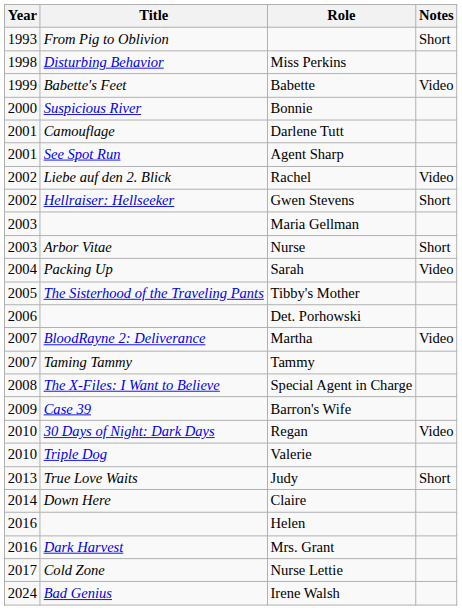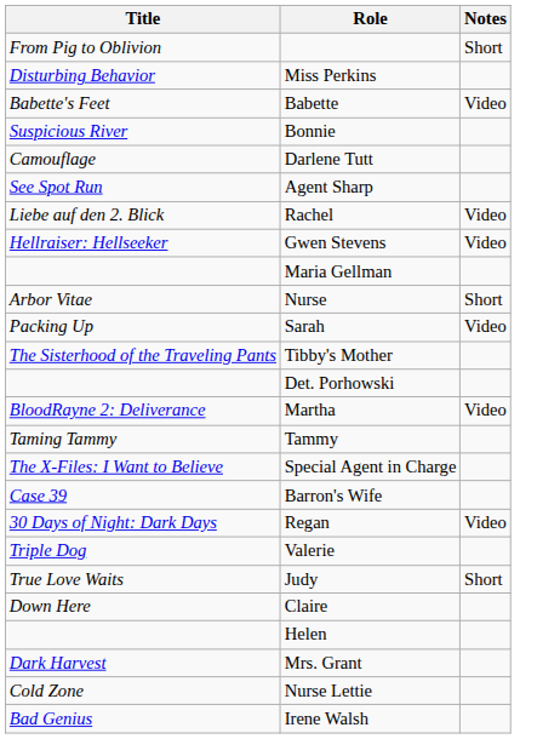 <table class="wikitable sortable">
 <tr>
-<th>Year</th>
 <th>Title</th>
 <th>Role</th>
 <th class="unsortable">Notes</th>
 </tr>
 <tr>
-<td>1993</td>
 <td><em>From Pig to Oblivion</em></td>
 <td></td>
 <td>Short</td>
 </tr>
 <tr>
-<td>1998</td>
 <td><em><a href='#'>Disturbing Behavior</a></em></td>
 <td>Miss Perkins</td>
 <td></td>
 </tr>
 <tr>
-<td>1999</td>
 <td><em>Babette's Feet</em></td>
 <td>Babette</td>
 <td>Video</td>
 </tr>
 <tr>
-<td>2000</td>
 <td><em><a href='#'>Suspicious River</a></em></td>
 <td>Bonnie</td>
 <td></td>
 </tr>
 <tr>
-<td>2001</td>
 <td><em>Camouflage</em></td>
 <td>Darlene Tutt</td>
 <td></td>
 </tr>
 <tr>
-<td>2001</td>
 <td><em><a href='#'>See Spot Run</a></em></td>
 <td>Agent Sharp</td>
 <td></td>
 </tr>
 <tr>
-<td>2002</td>
 <td><em>Liebe auf den 2. Blick</em></td>
 <td>Rachel</td>
 <td>Video</td>
 </tr>
 <tr>
-<td>2002</td>
 <td><em><a href='#'>Hellraiser: Hellseeker</a></em></td>
 <td>Gwen Stevens</td>
-<td>Short</td>
+<td>Video</td>
 </tr>
 <tr>
-<td>2003</td>
 <td><em></em></td>
 <td>Maria Gellman</td>
 <td></td>
 </tr>
 <tr>
-<td>2003</td>
 <td><em>Arbor Vitae</em></td>
 <td>Nurse</td>
 <td>Short</td>
 </tr>
 <tr>
-<td>2004</td>
 <td><em>Packing Up</em></td>
 <td>Sarah</td>
 <td>Video</td>
 </tr>
 <tr>
-<td>2005</td>
 <td data-sort-value="Sisterhood of the Traveling Pants, The"><em><a href='#'>The Sisterhood of the Traveling Pants</a></em></td>
 <td>Tibby's Mother</td>
 <td></td>
 </tr>
 <tr>
-<td>2006</td>
 <td><em></em></td>
 <td>Det. Porhowski</td>
 <td></td>
 </tr>
 <tr>
-<td>2007</td>
 <td><em><a href='#'>BloodRayne 2: Deliverance</a></em></td>
 <td>Martha</td>
 <td>Video</td>
 </tr>
 <tr>
-<td>2007</td>
 <td><em>Taming Tammy</em></td>
 <td>Tammy</td>
 <td></td>
 </tr>
 <tr>
-<td>2008</td>
 <td data-sort-value="X-Files: I Want to Believe, The"><em><a href='#'>The X-Files: I Want to Believe</a></em></td>
 <td>Special Agent in Charge</td>
 <td></td>
 </tr>
 <tr>
-<td>2009</td>
 <td><em><a href='#'>Case 39</a></em></td>
 <td>Barron's Wife</td>
 <td></td>
 </tr>
 <tr>
-<td>2010</td>
 <td><em><a href='#'>30 Days of Night: Dark Days</a></em></td>
 <td>Regan</td>
 <td>Video</td>
 </tr>
 <tr>
-<td>2010</td>
 <td><em><a href='#'>Triple Dog</a></em></td>
 <td>Valerie</td>
 <td></td>
 </tr>
 <tr>
-<td>2013</td>
 <td><em>True Love Waits</em></td>
 <td>Judy</td>
 <td>Short</td>
 </tr>
 <tr>
-<td>2014</td>
 <td><em>Down Here</em></td>
 <td>Claire</td>
 <td></td>
 </tr>
 <tr>
-<td>2016</td>
 <td><em></em></td>
 <td>Helen</td>
 <td></td>
 </tr>
 <tr>
-<td>2016</td>
 <td><a href='#'><em>Dark Harvest</em></a></td>
 <td>Mrs. Grant</td>
 <td></td>
 </tr>
 <tr>
-<td>2017</td>
 <td><em>Cold Zone</em></td>
 <td>Nurse Lettie</td>
 <td></td>
 </tr>
 <tr>
-<td>2024</td>
 <td><em><a href='#'>Bad Genius</a></em></td>
 <td>Irene Walsh</td>
 <td></td>
 </tr>
 </table>
